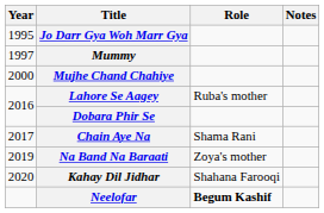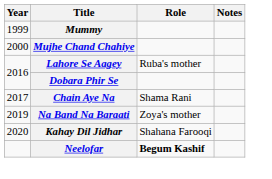 <table class="wikitable plainrowheaders">
 <tr>
 <th>Year</th>
 <th>Title</th>
 <th>Role</th>
 <th>Notes</th>
 </tr>
 <tr>
-<td>1995</td>
-<th scope=row><em><a href='#'>Jo Darr Gya Woh Marr Gya</a></em></th>
-<td></td>
-<td></td>
-</tr>
-<tr>
-<td>1997</td>
+<td>1999</td>
 <th scope=row><em>Mummy</em></th>
 <td></td>
 <td></td>
 </tr>
 <tr>
 <td>2000</td>
 <th scope=row><em><a href='#'>Mujhe Chand Chahiye</a></em></th>
 <td></td>
 <td></td>
 </tr>
 <tr>
 <td rowspan=2>2016</td>
 <th scope=row><em><a href='#'>Lahore Se Aagey</a></em></th>
 <td>Ruba's mother</td>
 <td></td>
 </tr>
 <tr>
 <th scope=row><em><a href='#'>Dobara Phir Se</a></em></th>
 <td></td>
 <td></td>
 </tr>
 <tr>
 <td>2017</td>
 <th scope=row><em><a href='#'>Chain Aye Na</a></em></th>
 <td>Shama Rani</td>
 <td></td>
 </tr>
 <tr>
 <td>2019</td>
 <th scope=row><em><a href='#'>Na Band Na Baraati</a></em></th>
 <td>Zoya's mother</td>
 <td></td>
 </tr>
 <tr>
 <td>2020</td>
 <th scope=row><em>Kahay Dil Jidhar</em></th>
 <td>Shahana Farooqi</td>
 <td></td>
 </tr>
 <tr>
 <td></td>
 <th scope=row><em><a href='#'>Neelofar</a></em></th>
 <td><strong>Begum Kashif</strong></td>
 <td></td>
 </tr>
 </table>
